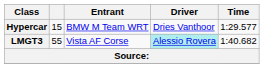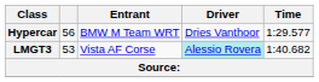 <table class="wikitable" style="font-size:90%;">
 <tr>
 <th>Class</th>
 <th></th>
 <th>Entrant</th>
 <th>Driver</th>
 <th>Time</th>
 </tr>
 <tr>
 <th>Hypercar</th>
-<td style="text-align:center;">15</td>
+<td style="text-align:center;">56</td>
 <td> <a href='#'>BMW M Team WRT</a></td>
 <td> <a href='#'>Dries Vanthoor</a></td>
 <td>1:29.577</td>
 </tr>
 <tr>
 <th>LMGT3</th>
-<td style="text-align:center;">55</td>
+<td style="text-align:center;">53</td>
 <td> <a href='#'>Vista AF Corse</a></td>
 <td style="background: paleturquoise;"> <a href='#'>Alessio Rovera</a></td>
 <td>1:40.682</td>
 </tr>
 <tr>
 <th colspan="6">Source:</th>
 </tr>
 <tr>
 </tr>
 </table>
